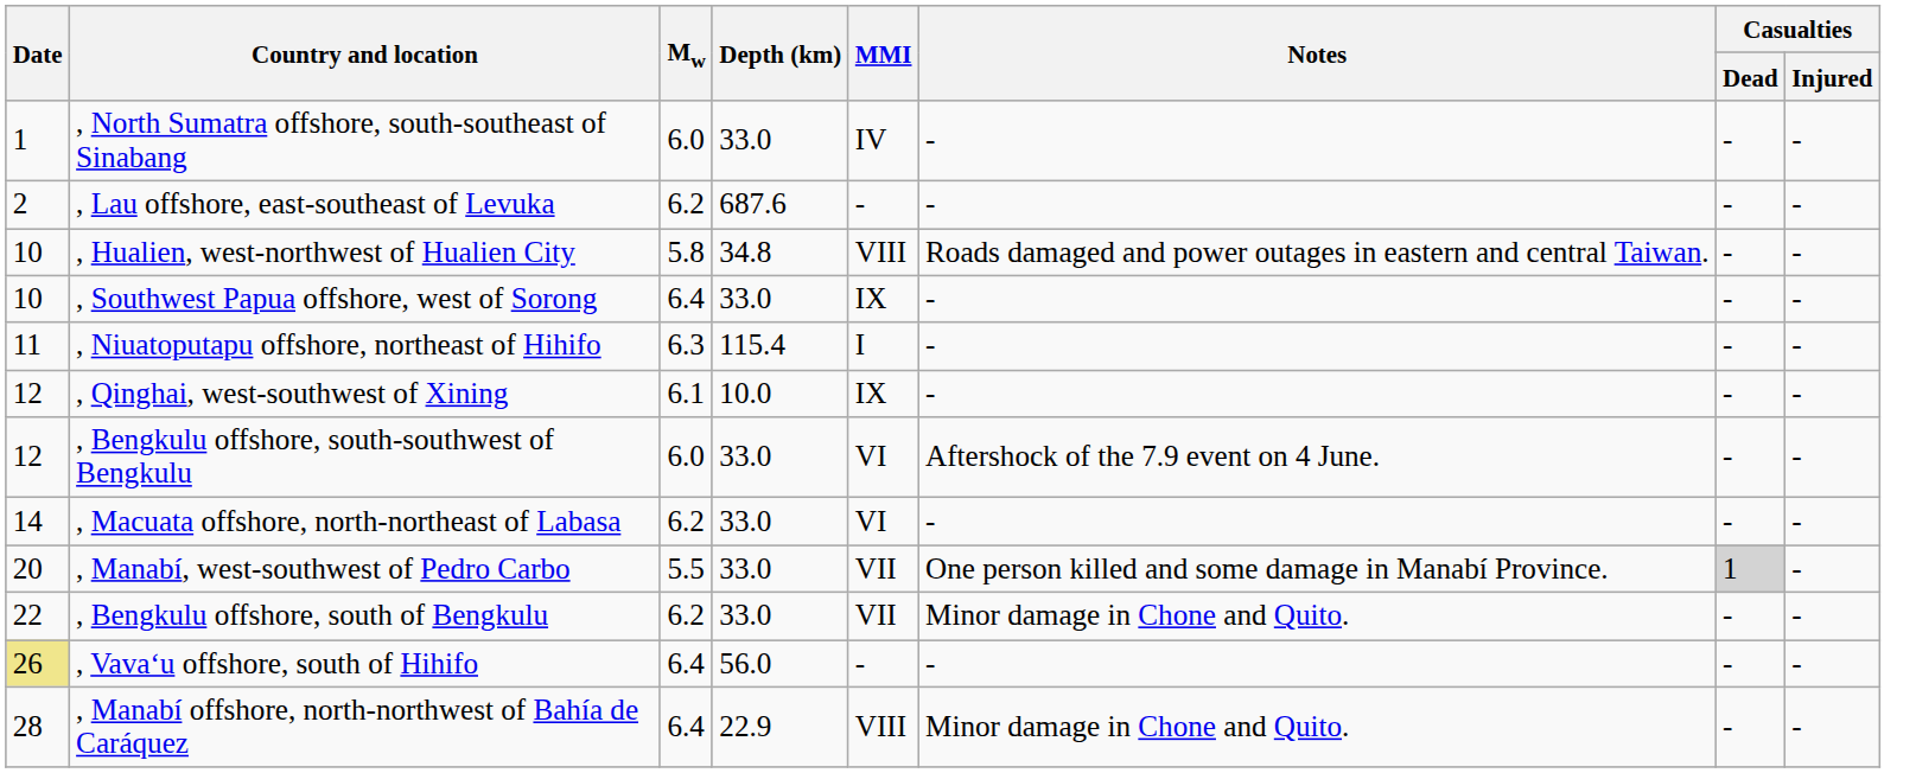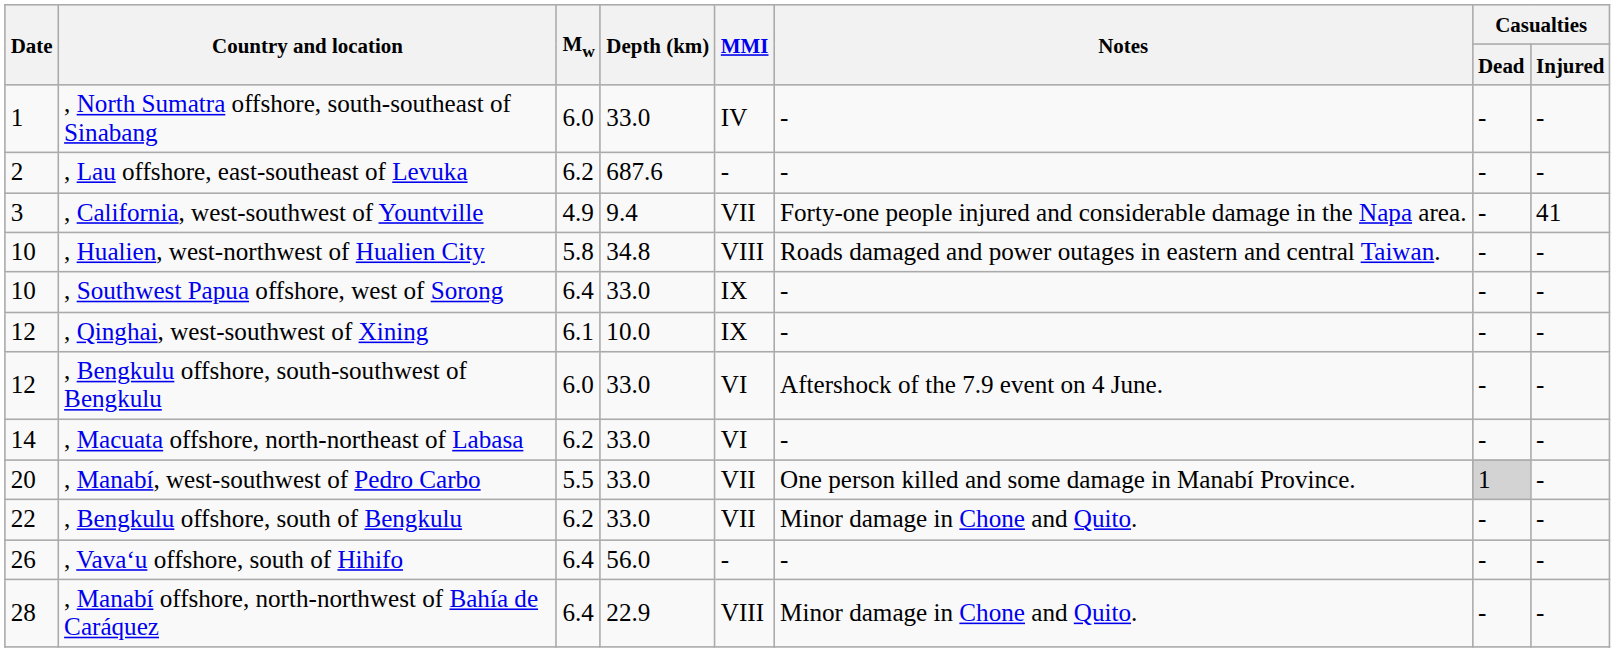 <table class="wikitable sortable" style="border:1px black;  margin-left:1em;">
 <tr>
 <th rowspan="2"><small>Date</small></th>
 <th rowspan="2" style="width: 310px"><small>Country and location</small></th>
 <th rowspan="2"><small>M<sub>w</sub></small></th>
 <th rowspan="2"><small>Depth (km)</small></th>
 <th rowspan="2"><small><a href='#'>MMI</a></small></th>
 <th rowspan="2" class="unsortable"><small>Notes</small></th>
 <th colspan="2"><small>Casualties</small></th>
 </tr>
 <tr>
 <th><small>Dead</small></th>
 <th><small>Injured</small></th>
 </tr>
 <tr>
 <td>1</td>
 <td>, <a href='#'>North Sumatra</a> offshore,  south-southeast of <a href='#'>Sinabang</a></td>
 <td>6.0</td>
 <td>33.0</td>
 <td>IV</td>
 <td>-</td>
 <td>-</td>
 <td>-</td>
 </tr>
 <tr>
 <td>2</td>
 <td>, <a href='#'>Lau</a> offshore,  east-southeast of <a href='#'>Levuka</a></td>
 <td>6.2</td>
 <td>687.6</td>
 <td>-</td>
 <td>-</td>
 <td>-</td>
 <td>-</td>
 </tr>
 <tr>
+<td>3</td>
+<td>, <a href='#'>California</a>,  west-southwest of <a href='#'>Yountville</a></td>
+<td>4.9</td>
+<td>9.4</td>
+<td>VII</td>
+<td>Forty-one people injured and considerable damage in the <a href='#'>Napa</a> area.</td>
+<td>-</td>
+<td>41</td>
+</tr>
+<tr>
 <td>10</td>
 <td>, <a href='#'>Hualien</a>,  west-northwest of <a href='#'>Hualien City</a></td>
 <td>5.8</td>
 <td>34.8</td>
 <td>VIII</td>
 <td>Roads damaged and power outages in eastern and central <a href='#'>Taiwan</a>.</td>
 <td>-</td>
 <td>-</td>
 </tr>
 <tr>
 <td>10</td>
 <td>, <a href='#'>Southwest Papua</a> offshore,  west of <a href='#'>Sorong</a></td>
 <td>6.4</td>
 <td>33.0</td>
 <td>IX</td>
-<td>-</td>
-<td>-</td>
-<td>-</td>
-</tr>
-<tr>
-<td>11</td>
-<td>, <a href='#'>Niuatoputapu</a> offshore,  northeast of <a href='#'>Hihifo</a></td>
-<td>6.3</td>
-<td>115.4</td>
-<td>I</td>
 <td>-</td>
 <td>-</td>
 <td>-</td>
 </tr>
 <tr>
 <td>12</td>
 <td>, <a href='#'>Qinghai</a>,  west-southwest of <a href='#'>Xining</a></td>
 <td>6.1</td>
 <td>10.0</td>
 <td>IX</td>
 <td>-</td>
 <td>-</td>
 <td>-</td>
 </tr>
 <tr>
 <td>12</td>
 <td>, <a href='#'>Bengkulu</a> offshore,  south-southwest of <a href='#'>Bengkulu</a></td>
 <td>6.0</td>
 <td>33.0</td>
 <td>VI</td>
 <td>Aftershock of the 7.9 event on 4 June.</td>
 <td>-</td>
 <td>-</td>
 </tr>
 <tr>
 <td>14</td>
 <td>, <a href='#'>Macuata</a> offshore,  north-northeast of <a href='#'>Labasa</a></td>
 <td>6.2</td>
 <td>33.0</td>
 <td>VI</td>
 <td>-</td>
 <td>-</td>
 <td>-</td>
 </tr>
 <tr>
 <td>20</td>
 <td>, <a href='#'>Manabí</a>,  west-southwest of <a href='#'>Pedro Carbo</a></td>
 <td>5.5</td>
 <td>33.0</td>
 <td>VII</td>
 <td>One person killed and some damage in Manabí Province.</td>
 <td style="background: lightgrey;">1</td>
 <td>-</td>
 </tr>
 <tr>
 <td>22</td>
 <td>, <a href='#'>Bengkulu</a> offshore,  south of <a href='#'>Bengkulu</a></td>
 <td>6.2</td>
 <td>33.0</td>
 <td>VII</td>
 <td>Minor damage in <a href='#'>Chone</a> and <a href='#'>Quito</a>.</td>
 <td>-</td>
 <td>-</td>
 </tr>
 <tr>
-<td style="background: khaki;">26</td>
+<td>26</td>
 <td>, <a href='#'>Vavaʻu</a> offshore,  south of <a href='#'>Hihifo</a></td>
 <td>6.4</td>
 <td>56.0</td>
 <td>-</td>
 <td>-</td>
 <td>-</td>
 <td>-</td>
 </tr>
 <tr>
 <td>28</td>
 <td>, <a href='#'>Manabí</a> offshore,  north-northwest of <a href='#'>Bahía de Caráquez</a></td>
 <td>6.4</td>
 <td>22.9</td>
 <td>VIII</td>
 <td>Minor damage in <a href='#'>Chone</a> and <a href='#'>Quito</a>.</td>
 <td>-</td>
 <td>-</td>
 </tr>
 <tr>
 </tr>
 </table>
